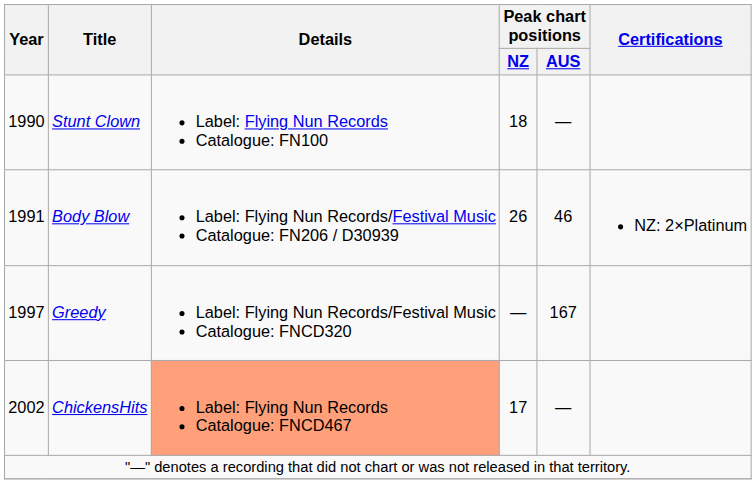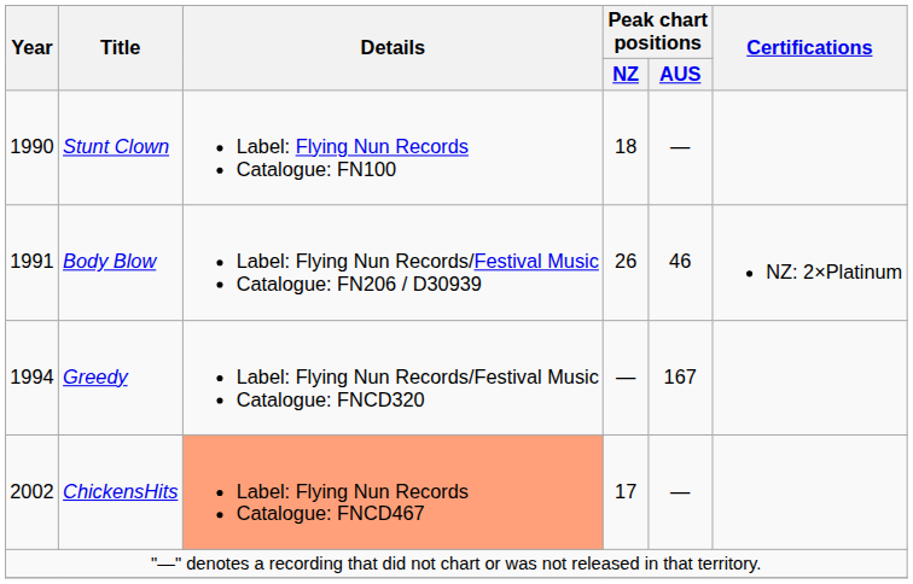 <table class="wikitable plainrowheaders">
 <tr>
 <th rowspan="2">Year</th>
 <th rowspan="2">Title</th>
 <th rowspan="2">Details</th>
 <th scope="col" colspan="2">Peak chart<br>positions</th>
 <th rowspan="2"><a href='#'>Certifications</a></th>
 </tr>
 <tr>
 <th><a href='#'>NZ</a></th>
 <th scope="col" style="text-align:center;"><a href='#'>AUS</a><br></th>
 </tr>
 <tr>
 <td>1990</td>
 <td><em><a href='#'>Stunt Clown</a></em></td>
 <td><br><ul><li>Label: <a href='#'>Flying Nun Records</a></li><li>Catalogue: FN100</li></ul></td>
 <td align="center">18</td>
 <td align="center">—</td>
 <td></td>
 </tr>
 <tr>
 <td>1991</td>
 <td><em><a href='#'>Body Blow</a></em></td>
 <td><br><ul><li>Label: Flying Nun Records/<a href='#'>Festival Music</a></li><li>Catalogue: FN206 / D30939</li></ul></td>
 <td align="center">26</td>
 <td align="center">46</td>
 <td><br><ul><li>NZ: 2×Platinum</li></ul></td>
 </tr>
 <tr>
-<td>1997</td>
+<td>1994</td>
 <td><em><a href='#'>Greedy</a></em></td>
 <td><br><ul><li>Label: Flying Nun Records/Festival Music</li><li>Catalogue: FNCD320</li></ul></td>
 <td align="center">—</td>
 <td align="center">167</td>
 <td></td>
 </tr>
 <tr>
 <td>2002</td>
 <td><em><a href='#'>ChickensHits</a></em></td>
 <td style="background: lightsalmon;"><br><ul><li>Label: Flying Nun Records</li><li>Catalogue: FNCD467</li></ul></td>
 <td align="center">17</td>
 <td align="center">—</td>
 <td></td>
 </tr>
 <tr>
 <td colspan="6" style="font-size:90%" align="center">"—" denotes a recording that did not chart or was not released in that territory.</td>
 </tr>
 <tr>
 </tr>
 </table>
